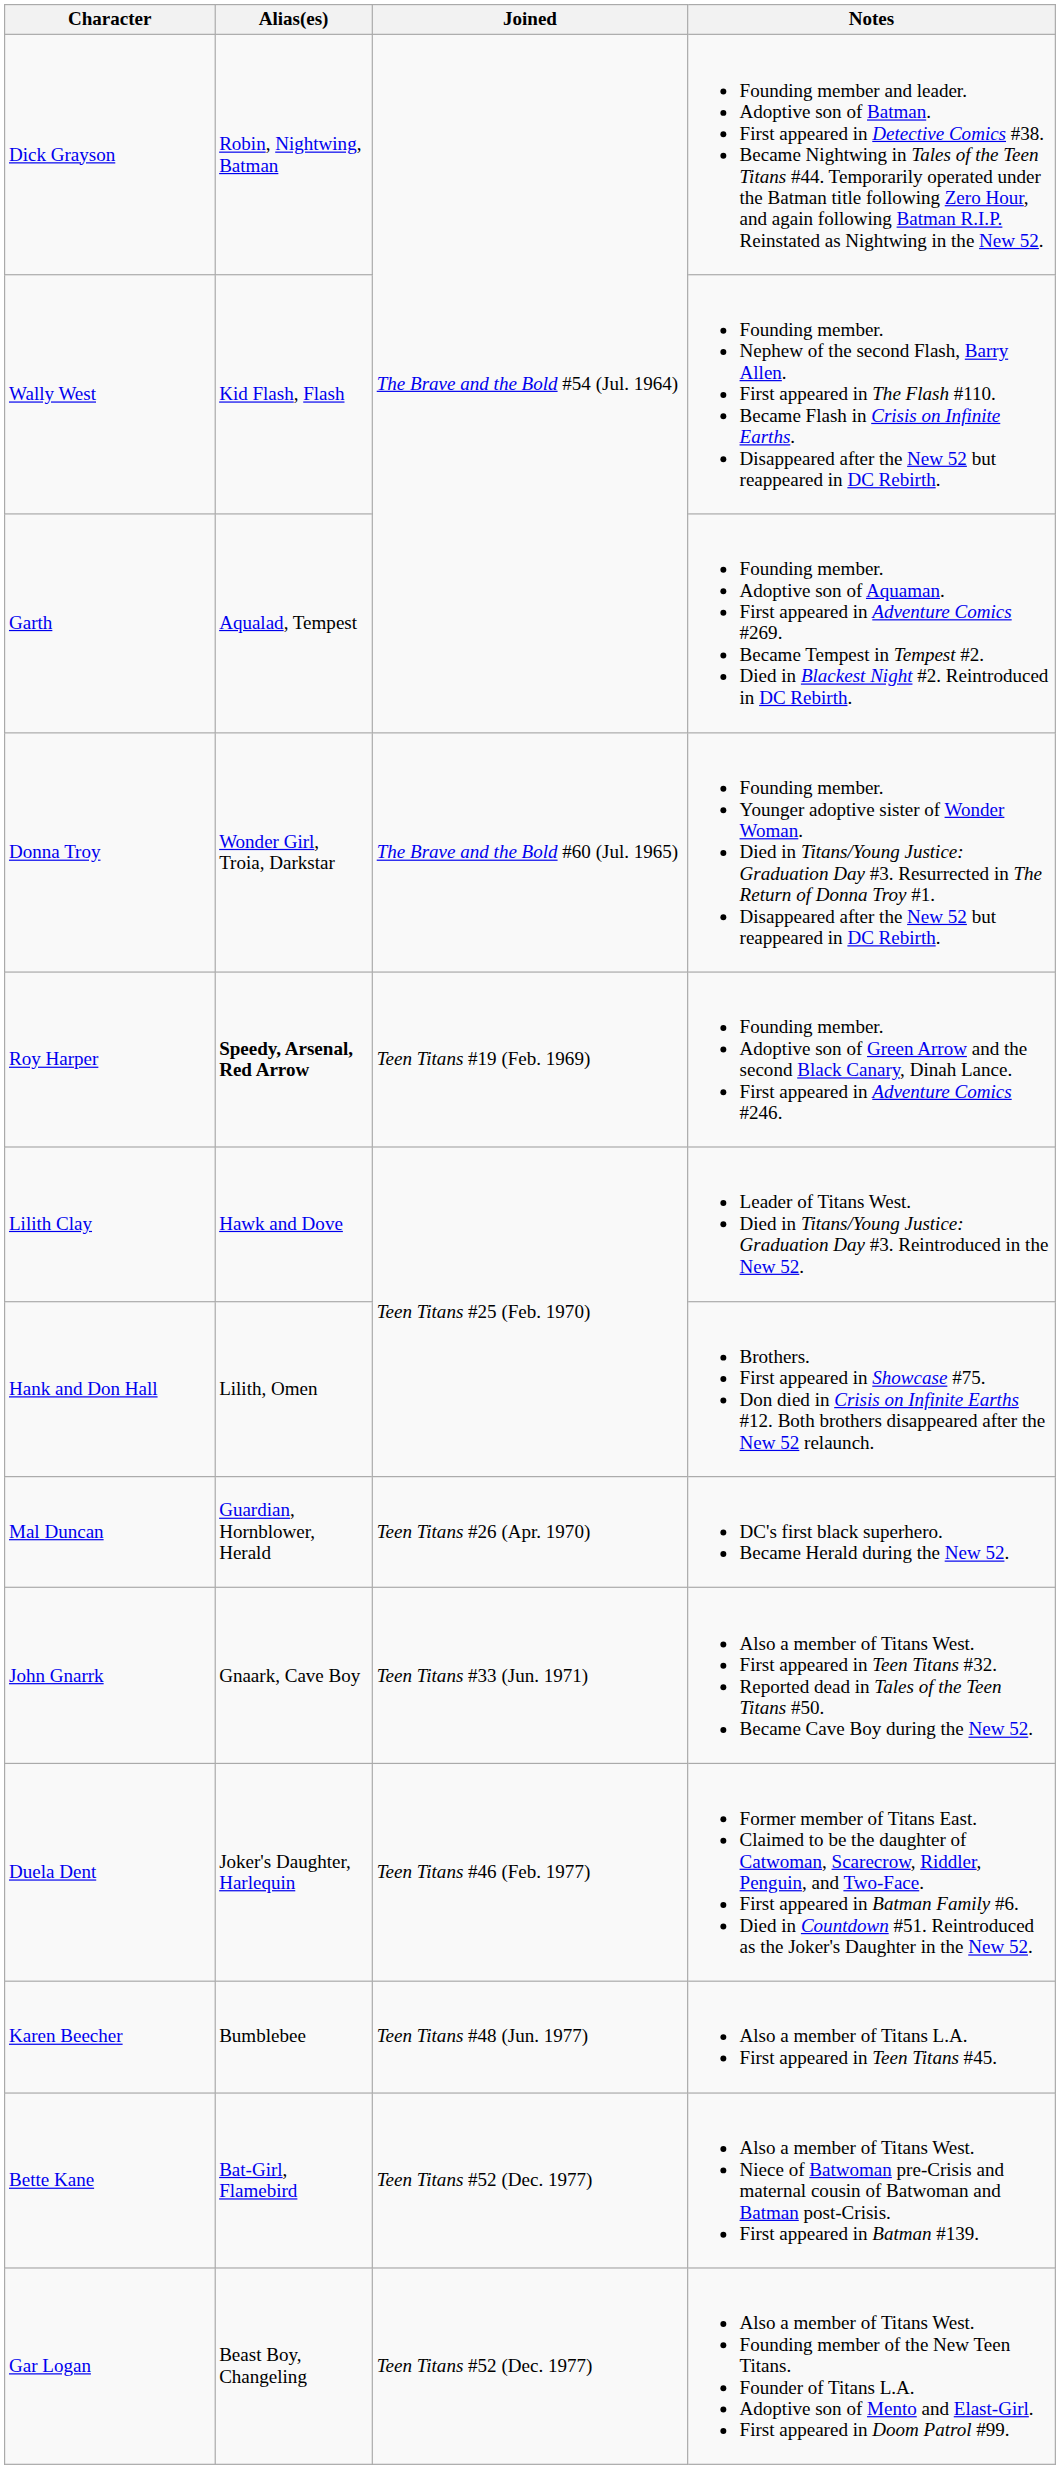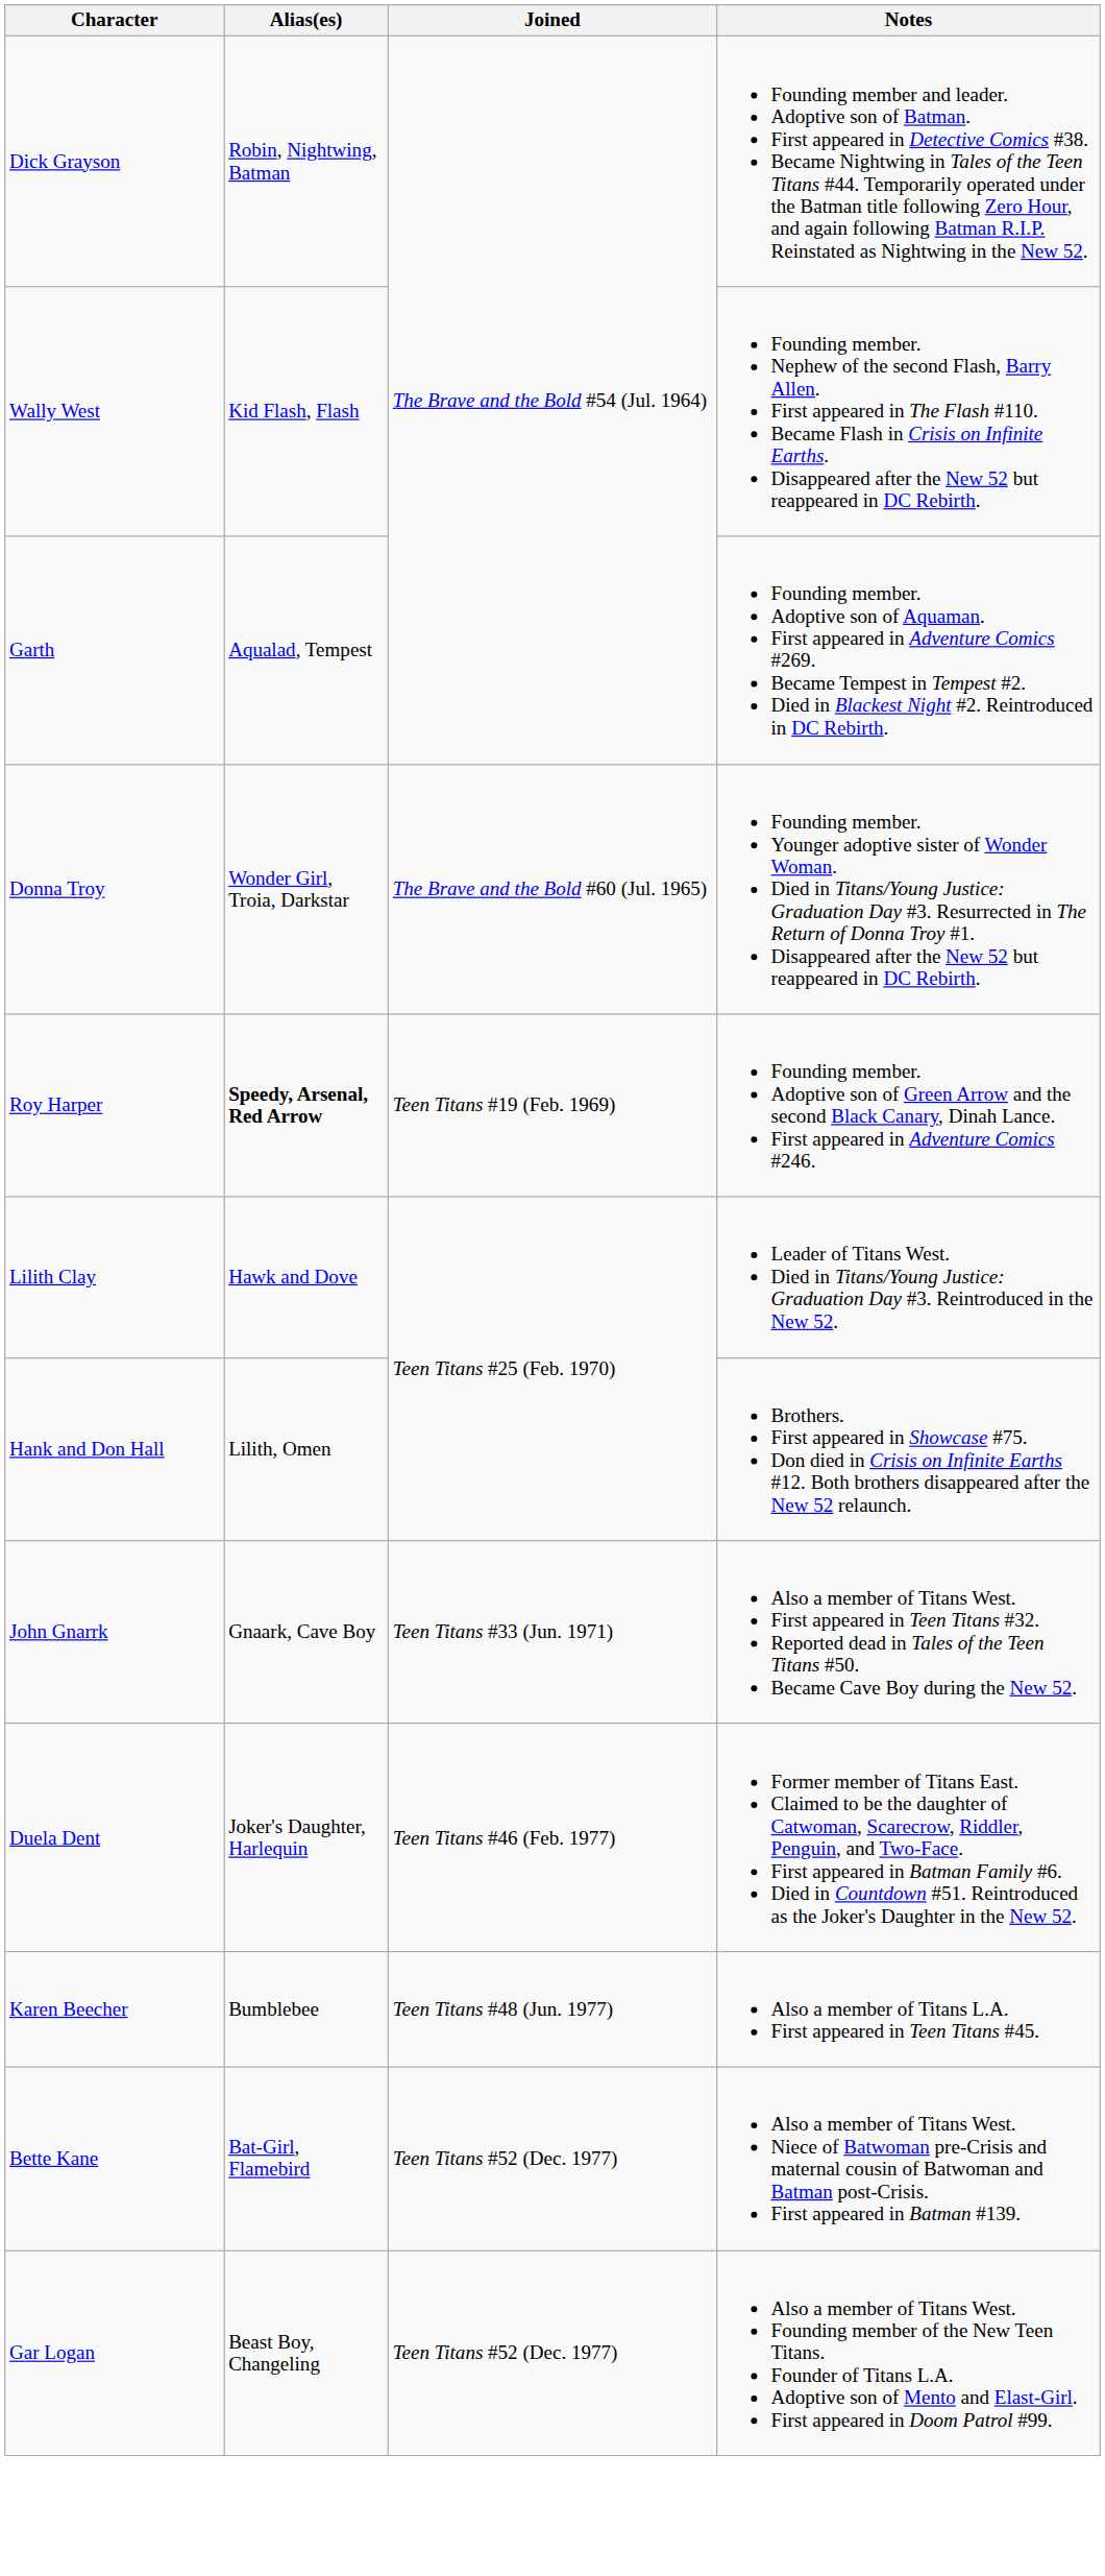 <table class="wikitable" width="100%">
 <tr>
 <th width="20%">Character</th>
 <th width="15%">Alias(es)</th>
 <th width="30%">Joined</th>
 <th width="35%">Notes</th>
 </tr>
 <tr>
 <td valign="center"><a href='#'>Dick Grayson</a></td>
 <td valign="center"><a href='#'>Robin</a>, <a href='#'>Nightwing</a>, <a href='#'>Batman</a></td>
 <td rowspan="3"><em><a href='#'>The Brave and the Bold</a></em> #54 (Jul. 1964)</td>
 <td><br><ul><li>Founding member and leader.</li><li>Adoptive son of <a href='#'>Batman</a>.</li><li>First appeared in <em><a href='#'>Detective Comics</a></em> #38.</li><li>Became Nightwing in <em>Tales of the Teen Titans</em> #44. Temporarily operated under the Batman title following <a href='#'>Zero Hour</a>, and again following <a href='#'>Batman R.I.P.</a> Reinstated as Nightwing in the <a href='#'>New 52</a>.</li></ul></td>
 </tr>
 <tr>
 <td valign="center"><a href='#'>Wally West</a></td>
 <td valign="center"><a href='#'>Kid Flash</a>, <a href='#'>Flash</a></td>
 <td valign="center"><br><ul><li>Founding member.</li><li>Nephew of the second Flash, <a href='#'>Barry Allen</a>.</li><li>First appeared in <em>The Flash</em> #110.</li><li>Became Flash in <em><a href='#'>Crisis on Infinite Earths</a></em>.</li><li>Disappeared after the <a href='#'>New 52</a> but reappeared in <a href='#'>DC Rebirth</a>.</li></ul></td>
 </tr>
 <tr>
 <td valign="center"><a href='#'>Garth</a></td>
 <td valign="center"><a href='#'>Aqualad</a>, Tempest</td>
 <td valign="center"><br><ul><li>Founding member.</li><li>Adoptive son of <a href='#'>Aquaman</a>.</li><li>First appeared in <em><a href='#'>Adventure Comics</a></em> #269.</li><li>Became Tempest in <em>Tempest</em> #2.</li><li>Died in <em><a href='#'>Blackest Night</a></em> #2. Reintroduced in <a href='#'>DC Rebirth</a>.</li></ul></td>
 </tr>
 <tr>
 <td valign="center"><a href='#'>Donna Troy</a></td>
 <td valign="center"><a href='#'>Wonder Girl</a>, Troia, Darkstar</td>
 <td valign="center"><em><a href='#'>The Brave and the Bold</a></em> #60 (Jul. 1965)</td>
 <td><br><ul><li>Founding member.</li><li>Younger adoptive sister of <a href='#'>Wonder Woman</a>.</li><li>Died in <em>Titans/Young Justice: Graduation Day</em> #3. Resurrected in <em>The Return of Donna Troy</em> #1.</li><li>Disappeared after the <a href='#'>New 52</a> but reappeared in <a href='#'>DC Rebirth</a>.</li></ul></td>
 </tr>
 <tr>
 <td valign="center"><a href='#'>Roy Harper</a></td>
 <td valign="center"><strong>Speedy, Arsenal, Red Arrow</strong></td>
 <td valign="center"><em>Teen Titans</em> #19 (Feb. 1969)</td>
 <td><br><ul><li>Founding member.</li><li>Adoptive son of <a href='#'>Green Arrow</a> and the second <a href='#'>Black Canary</a>, Dinah Lance.</li><li>First appeared in <em><a href='#'>Adventure Comics</a></em> #246.</li></ul></td>
 </tr>
 <tr>
 <td valign="center"><a href='#'>Lilith Clay</a></td>
 <td><a href='#'>Hawk and Dove</a></td>
 <td rowspan="2"><em>Teen Titans</em> #25 (Feb. 1970)</td>
 <td valign="center"><br><ul><li>Leader of Titans West.</li><li>Died in <em>Titans/Young Justice: Graduation Day</em> #3. Reintroduced in the <a href='#'>New 52</a>.</li></ul></td>
 </tr>
 <tr>
 <td valign="center"><a href='#'>Hank and Don Hall</a></td>
 <td valign="center">Lilith, Omen</td>
 <td valign="center"><br><ul><li>Brothers.</li><li>First appeared in <em><a href='#'>Showcase</a></em> #75.</li><li>Don died in <em><a href='#'>Crisis on Infinite Earths</a></em> #12. Both brothers disappeared after the <a href='#'>New 52</a> relaunch.</li></ul></td>
 </tr>
 <tr>
-<td valign="center"><a href='#'>Mal Duncan</a></td>
-<td valign="center"><a href='#'>Guardian</a>, Hornblower, Herald</td>
-<td valign="center"><em>Teen Titans</em> #26 (Apr. 1970)</td>
-<td><br><ul><li>DC's first black superhero.</li><li>Became Herald during the <a href='#'>New 52</a>.</li></ul></td>
-</tr>
-<tr>
 <td valign="center"><a href='#'>John Gnarrk</a></td>
 <td valign="center">Gnaark, Cave Boy</td>
 <td valign="center"><em>Teen Titans</em> #33 (Jun. 1971)</td>
 <td><br><ul><li>Also a member of Titans West.</li><li>First appeared in <em>Teen Titans</em> #32.</li><li>Reported dead in <em>Tales of the Teen Titans</em> #50.</li><li>Became Cave Boy during the <a href='#'>New 52</a>.</li></ul></td>
 </tr>
 <tr>
 <td valign="center"><a href='#'>Duela Dent</a></td>
 <td valign="center">Joker's Daughter, <a href='#'>Harlequin</a></td>
 <td valign="center"><em>Teen Titans</em> #46 (Feb. 1977)</td>
 <td><br><ul><li>Former member of Titans East.</li><li>Claimed to be the daughter of <a href='#'>Catwoman</a>, <a href='#'>Scarecrow</a>, <a href='#'>Riddler</a>, <a href='#'>Penguin</a>, and <a href='#'>Two-Face</a>.</li><li>First appeared in <em>Batman Family</em> #6.</li><li>Died in <em><a href='#'>Countdown</a></em> #51. Reintroduced as the Joker's Daughter in the <a href='#'>New 52</a>.</li></ul></td>
 </tr>
 <tr>
 <td valign="center"><a href='#'>Karen Beecher</a></td>
 <td valign="center">Bumblebee</td>
 <td valign="center"><em>Teen Titans</em> #48 (Jun. 1977)</td>
 <td><br><ul><li>Also a member of Titans L.A.</li><li>First appeared in <em>Teen Titans</em> #45.</li></ul></td>
 </tr>
 <tr>
 <td><a href='#'>Bette Kane</a></td>
 <td><a href='#'>Bat-Girl</a>, <a href='#'>Flamebird</a></td>
 <td><em>Teen Titans</em> #52 (Dec. 1977)</td>
 <td><br><ul><li>Also a member of Titans West.</li><li>Niece of <a href='#'>Batwoman</a> pre-Crisis and maternal cousin of Batwoman and <a href='#'>Batman</a> post-Crisis.</li><li>First appeared in <em>Batman</em> #139.</li></ul></td>
 </tr>
 <tr>
 <td valign="center"><a href='#'>Gar Logan</a></td>
 <td valign="center">Beast Boy, Changeling</td>
 <td rowspan="4" valign="center"><em>Teen Titans</em> #52 (Dec. 1977)</td>
 <td><br><ul><li>Also a member of Titans West.</li><li>Founding member of the New Teen Titans.</li><li>Founder of Titans L.A.</li><li>Adoptive son of <a href='#'>Mento</a> and <a href='#'>Elast-Girl</a>.</li><li>First appeared in <em>Doom Patrol</em> #99.</li></ul></td>
 </tr>
 </table>
